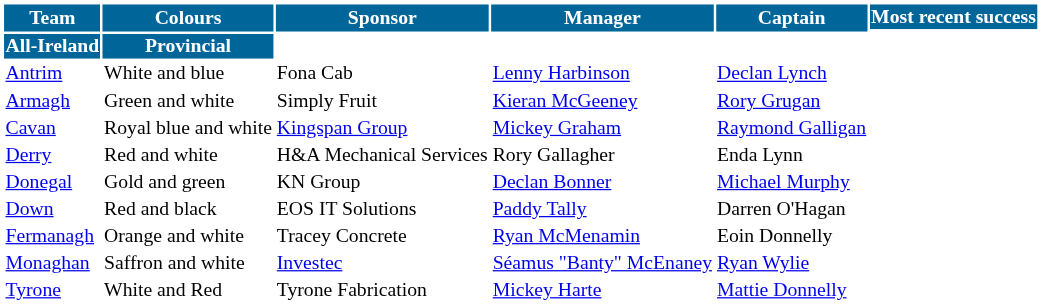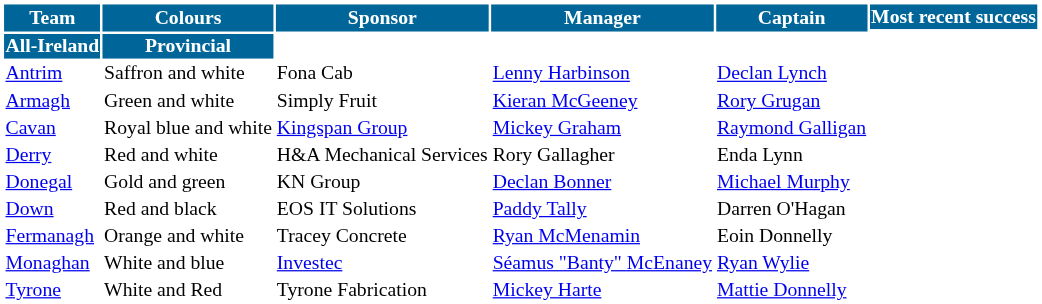 <table cellpadding="1" style="margin:1em auto;">
 <tr style="background:#069; color:white;">
 <th rowspan="2">Team</th>
 <th rowspan="2">Colours</th>
 <th rowspan="2">Sponsor</th>
 <th rowspan="2">Manager</th>
 <th rowspan="2">Captain</th>
 <th colspan="2">Most recent success</th>
 </tr>
 <tr>
 </tr>
 <tr style="background:#069; color:white;">
 <th>All-Ireland</th>
 <th>Provincial</th>
 </tr>
 <tr>
 <td><a href='#'>Antrim</a></td>
-<td> White and blue</td>
+<td> Saffron and white</td>
 <td>Fona Cab</td>
 <td><a href='#'>Lenny Harbinson</a></td>
 <td><a href='#'>Declan Lynch</a></td>
 <td></td>
 <td></td>
 </tr>
 <tr>
 <td><a href='#'>Armagh</a></td>
 <td> Green and white</td>
 <td>Simply Fruit</td>
 <td><a href='#'>Kieran McGeeney</a></td>
 <td><a href='#'>Rory Grugan</a></td>
 <td></td>
 <td></td>
 </tr>
 <tr>
 <td><a href='#'>Cavan</a></td>
 <td> Royal blue and white</td>
 <td><a href='#'>Kingspan Group</a></td>
 <td><a href='#'>Mickey Graham</a></td>
 <td><a href='#'>Raymond Galligan</a></td>
 <td></td>
 <td></td>
 </tr>
 <tr>
 <td><a href='#'>Derry</a></td>
 <td> Red and white</td>
 <td>H&A Mechanical Services</td>
 <td>Rory Gallagher</td>
 <td>Enda Lynn</td>
 <td></td>
 <td></td>
 </tr>
 <tr>
 <td><a href='#'>Donegal</a></td>
 <td> Gold and green</td>
 <td>KN Group</td>
 <td><a href='#'>Declan Bonner</a></td>
 <td><a href='#'>Michael Murphy</a></td>
 <td></td>
 <td></td>
 </tr>
 <tr>
 <td><a href='#'>Down</a></td>
 <td> Red and black</td>
 <td>EOS IT Solutions</td>
 <td><a href='#'>Paddy Tally</a></td>
 <td>Darren O'Hagan</td>
 <td></td>
 <td></td>
 </tr>
 <tr>
 <td><a href='#'>Fermanagh</a></td>
 <td> Orange and white</td>
 <td>Tracey Concrete</td>
 <td><a href='#'>Ryan McMenamin</a></td>
 <td>Eoin Donnelly</td>
 <td></td>
 <td></td>
 </tr>
 <tr>
 <td><a href='#'>Monaghan</a></td>
-<td> Saffron and white</td>
+<td> White and blue</td>
 <td><a href='#'>Investec</a></td>
 <td><a href='#'>Séamus "Banty" McEnaney</a></td>
 <td><a href='#'>Ryan Wylie</a></td>
 <td></td>
 <td></td>
 </tr>
 <tr>
 <td><a href='#'>Tyrone</a></td>
 <td> White and Red</td>
 <td>Tyrone Fabrication</td>
 <td><a href='#'>Mickey Harte</a></td>
 <td><a href='#'>Mattie Donnelly</a></td>
 <td></td>
 <td></td>
 </tr>
 </table>
